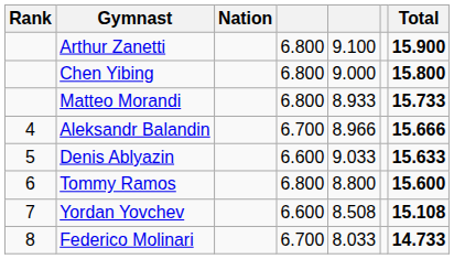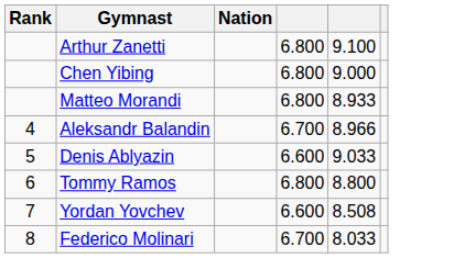 <table class="wikitable sortable" style="text-align:center;">
 <tr>
 <th>Rank</th>
 <th>Gymnast</th>
 <th>Nation</th>
 <th></th>
 <th></th>
 <th></th>
-<th>Total</th>
 </tr>
 <tr>
 <td></td>
 <td style="text-align:left;"><a href='#'>Arthur Zanetti</a></td>
 <td style="text-align:left;"></td>
 <td>6.800</td>
 <td>9.100</td>
 <td></td>
-<td><strong>15.900</strong></td>
 </tr>
 <tr>
 <td></td>
 <td style="text-align:left;"><a href='#'>Chen Yibing</a></td>
 <td style="text-align:left;"></td>
 <td>6.800</td>
 <td>9.000</td>
 <td></td>
-<td><strong>15.800</strong></td>
 </tr>
 <tr>
 <td></td>
 <td style="text-align:left;"><a href='#'>Matteo Morandi</a></td>
 <td style="text-align:left;"></td>
 <td>6.800</td>
 <td>8.933</td>
 <td></td>
-<td><strong>15.733</strong></td>
 </tr>
 <tr>
 <td>4</td>
 <td style="text-align:left;"><a href='#'>Aleksandr Balandin</a></td>
 <td style="text-align:left;"></td>
 <td>6.700</td>
 <td>8.966</td>
 <td></td>
-<td><strong>15.666</strong></td>
 </tr>
 <tr>
 <td>5</td>
 <td style="text-align:left;"><a href='#'>Denis Ablyazin</a></td>
 <td style="text-align:left;"></td>
 <td>6.600</td>
 <td>9.033</td>
 <td></td>
-<td><strong>15.633</strong></td>
 </tr>
 <tr>
 <td>6</td>
 <td style="text-align:left;"><a href='#'>Tommy Ramos</a></td>
 <td style="text-align:left;"></td>
 <td>6.800</td>
 <td>8.800</td>
 <td></td>
-<td><strong>15.600</strong></td>
 </tr>
 <tr>
 <td>7</td>
 <td style="text-align:left;"><a href='#'>Yordan Yovchev</a></td>
 <td style="text-align:left;"></td>
 <td>6.600</td>
 <td>8.508</td>
 <td></td>
-<td><strong>15.108</strong></td>
 </tr>
 <tr>
 <td>8</td>
 <td style="text-align:left;"><a href='#'>Federico Molinari</a></td>
 <td style="text-align:left;"></td>
 <td>6.700</td>
 <td>8.033</td>
 <td></td>
-<td><strong>14.733</strong></td>
 </tr>
 </table>
